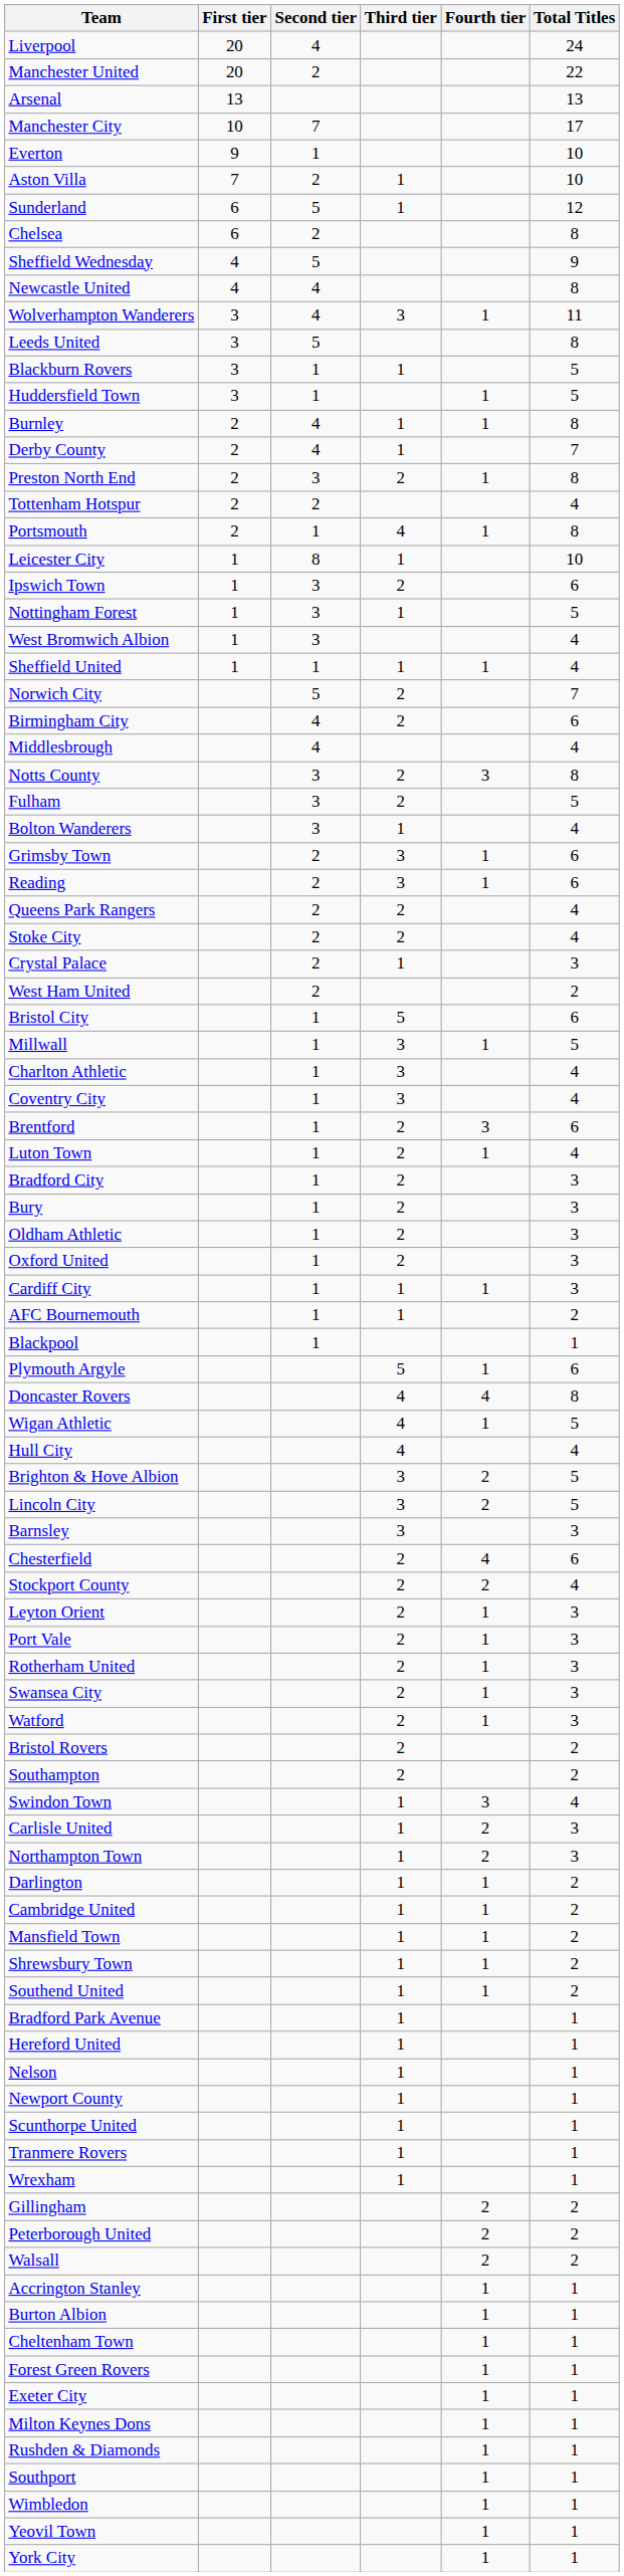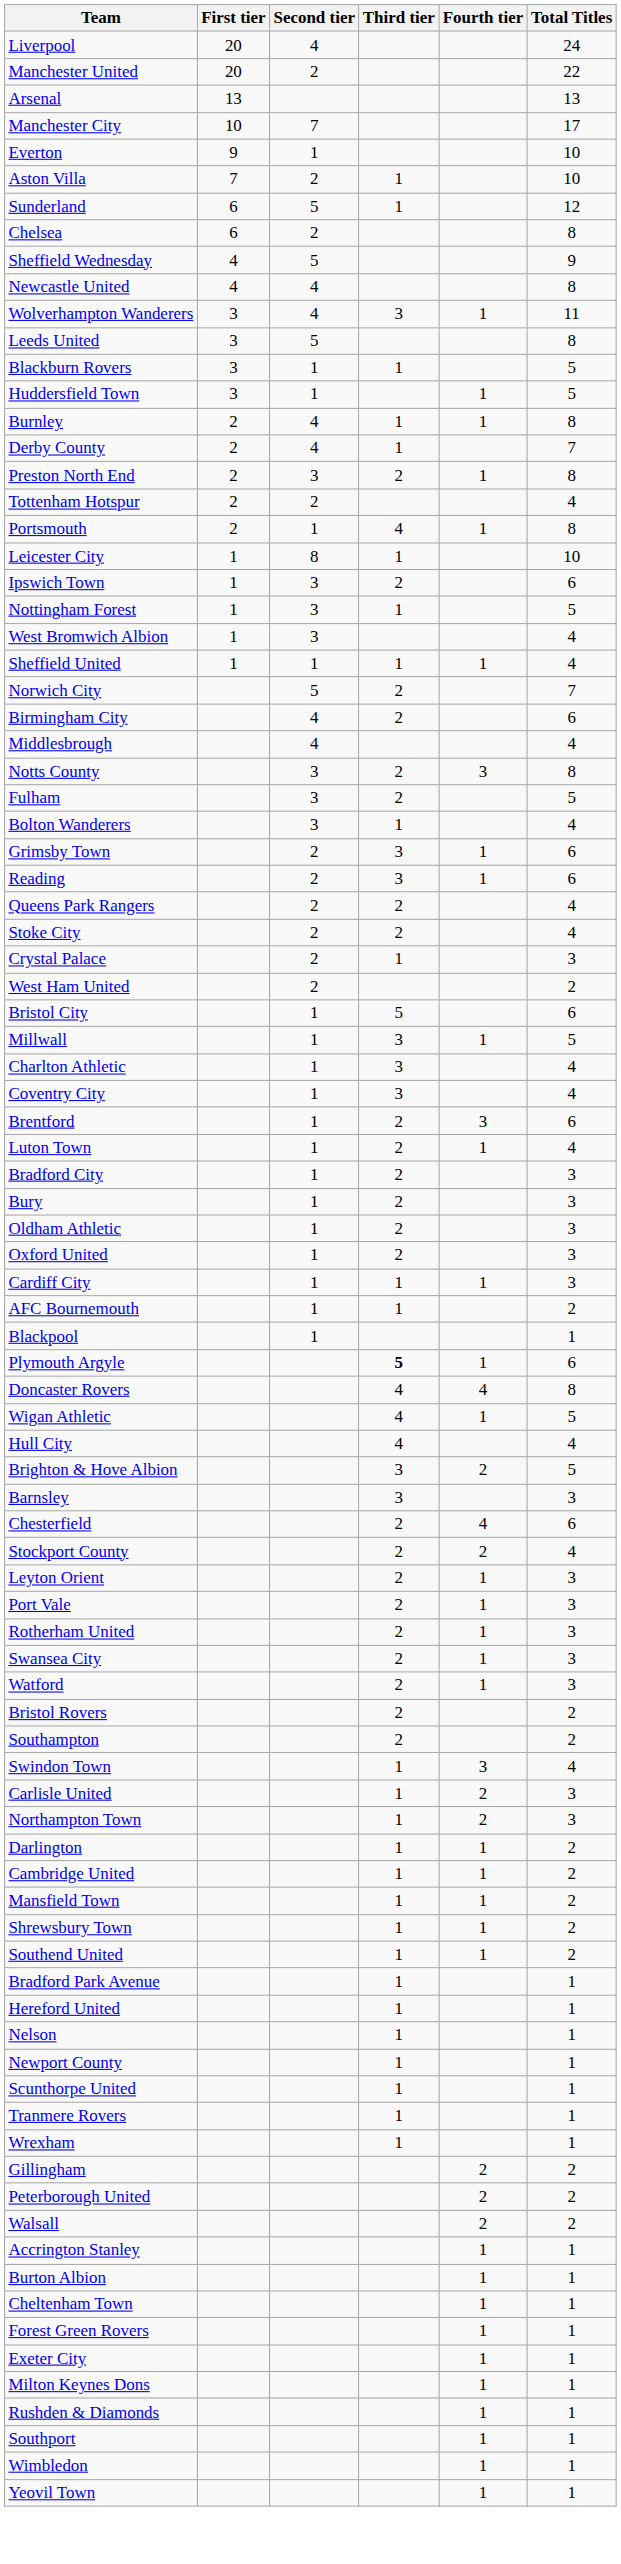 <table class="wikitable sortable" style="text-align:center;">
 <tr>
 <th>Team</th>
 <th>First tier</th>
 <th>Second tier</th>
 <th>Third tier</th>
 <th>Fourth tier</th>
 <th>Total Titles</th>
 </tr>
 <tr>
 <td style="text-align:left;"><a href='#'>Liverpool</a></td>
 <td>20</td>
 <td>4</td>
 <td></td>
 <td></td>
 <td>24</td>
 </tr>
 <tr>
 <td style="text-align:left;"><a href='#'>Manchester United</a></td>
 <td>20</td>
 <td>2</td>
 <td></td>
 <td></td>
 <td>22</td>
 </tr>
 <tr>
 <td style="text-align:left;"><a href='#'>Arsenal</a></td>
 <td>13</td>
 <td></td>
 <td></td>
 <td></td>
 <td>13</td>
 </tr>
 <tr>
 <td style="text-align:left;"><a href='#'>Manchester City</a></td>
 <td>10</td>
 <td>7</td>
 <td></td>
 <td></td>
 <td>17</td>
 </tr>
 <tr>
 <td style="text-align:left;"><a href='#'>Everton</a></td>
 <td>9</td>
 <td>1</td>
 <td></td>
 <td></td>
 <td>10</td>
 </tr>
 <tr>
 <td style="text-align:left;"><a href='#'>Aston Villa</a></td>
 <td>7</td>
 <td>2</td>
 <td>1</td>
 <td></td>
 <td>10</td>
 </tr>
 <tr>
 <td style="text-align:left;"><a href='#'>Sunderland</a></td>
 <td>6</td>
 <td>5</td>
 <td>1</td>
 <td></td>
 <td>12</td>
 </tr>
 <tr>
 <td style="text-align:left;"><a href='#'>Chelsea</a></td>
 <td>6</td>
 <td>2</td>
 <td></td>
 <td></td>
 <td>8</td>
 </tr>
 <tr>
 <td style="text-align:left;"><a href='#'>Sheffield Wednesday</a></td>
 <td>4</td>
 <td>5</td>
 <td></td>
 <td></td>
 <td>9</td>
 </tr>
 <tr>
 <td style="text-align:left;"><a href='#'>Newcastle United</a></td>
 <td>4</td>
 <td>4</td>
 <td></td>
 <td></td>
 <td>8</td>
 </tr>
 <tr>
 <td style="text-align:left;"><a href='#'>Wolverhampton Wanderers</a></td>
 <td>3</td>
 <td>4</td>
 <td>3</td>
 <td>1</td>
 <td>11</td>
 </tr>
 <tr>
 <td style="text-align:left;"><a href='#'>Leeds United</a></td>
 <td>3</td>
 <td>5</td>
 <td></td>
 <td></td>
 <td>8</td>
 </tr>
 <tr>
 <td style="text-align:left;"><a href='#'>Blackburn Rovers</a></td>
 <td>3</td>
 <td>1</td>
 <td>1</td>
 <td></td>
 <td>5</td>
 </tr>
 <tr>
 <td style="text-align:left;"><a href='#'>Huddersfield Town</a></td>
 <td>3</td>
 <td>1</td>
 <td></td>
 <td>1</td>
 <td>5</td>
 </tr>
 <tr>
 <td style="text-align:left;"><a href='#'>Burnley</a></td>
 <td>2</td>
 <td>4</td>
 <td>1</td>
 <td>1</td>
 <td>8</td>
 </tr>
 <tr>
 <td style="text-align:left;"><a href='#'>Derby County</a></td>
 <td>2</td>
 <td>4</td>
 <td>1</td>
 <td></td>
 <td>7</td>
 </tr>
 <tr>
 <td style="text-align:left;"><a href='#'>Preston North End</a></td>
 <td>2</td>
 <td>3</td>
 <td>2</td>
 <td>1</td>
 <td>8</td>
 </tr>
 <tr>
 <td style="text-align:left;"><a href='#'>Tottenham Hotspur</a></td>
 <td>2</td>
 <td>2</td>
 <td></td>
 <td></td>
 <td>4</td>
 </tr>
 <tr>
 <td style="text-align:left;"><a href='#'>Portsmouth</a></td>
 <td>2</td>
 <td>1</td>
 <td>4</td>
 <td>1</td>
 <td>8</td>
 </tr>
 <tr>
 <td style="text-align:left;"><a href='#'>Leicester City</a></td>
 <td>1</td>
 <td>8</td>
 <td>1</td>
 <td></td>
 <td>10</td>
 </tr>
 <tr>
 <td style="text-align:left;"><a href='#'>Ipswich Town</a></td>
 <td>1</td>
 <td>3</td>
 <td>2</td>
 <td></td>
 <td>6</td>
 </tr>
 <tr>
 <td style="text-align:left;"><a href='#'>Nottingham Forest</a></td>
 <td>1</td>
 <td>3</td>
 <td>1</td>
 <td></td>
 <td>5</td>
 </tr>
 <tr>
 <td style="text-align:left;"><a href='#'>West Bromwich Albion</a></td>
 <td>1</td>
 <td>3</td>
 <td></td>
 <td></td>
 <td>4</td>
 </tr>
 <tr>
 <td style="text-align:left;"><a href='#'>Sheffield United</a></td>
 <td>1</td>
 <td>1</td>
 <td>1</td>
 <td>1</td>
 <td>4</td>
 </tr>
 <tr>
 <td style="text-align:left;"><a href='#'>Norwich City</a></td>
 <td></td>
 <td>5</td>
 <td>2</td>
 <td></td>
 <td>7</td>
 </tr>
 <tr>
 <td style="text-align:left;"><a href='#'>Birmingham City</a></td>
 <td></td>
 <td>4</td>
 <td>2</td>
 <td></td>
 <td>6</td>
 </tr>
 <tr>
 <td style="text-align:left;"><a href='#'>Middlesbrough</a></td>
 <td></td>
 <td>4</td>
 <td></td>
 <td></td>
 <td>4</td>
 </tr>
 <tr>
 <td style="text-align:left;"><a href='#'>Notts County</a></td>
 <td></td>
 <td>3</td>
 <td>2</td>
 <td>3</td>
 <td>8</td>
 </tr>
 <tr>
 <td style="text-align:left;"><a href='#'>Fulham</a></td>
 <td></td>
 <td>3</td>
 <td>2</td>
 <td></td>
 <td>5</td>
 </tr>
 <tr>
 <td style="text-align:left;"><a href='#'>Bolton Wanderers</a></td>
 <td></td>
 <td>3</td>
 <td>1</td>
 <td></td>
 <td>4</td>
 </tr>
 <tr>
 <td style="text-align:left;"><a href='#'>Grimsby Town</a></td>
 <td></td>
 <td>2</td>
 <td>3</td>
 <td>1</td>
 <td>6</td>
 </tr>
 <tr>
 <td style="text-align:left;"><a href='#'>Reading</a></td>
 <td></td>
 <td>2</td>
 <td>3</td>
 <td>1</td>
 <td>6</td>
 </tr>
 <tr>
 <td style="text-align:left;"><a href='#'>Queens Park Rangers</a></td>
 <td></td>
 <td>2</td>
 <td>2</td>
 <td></td>
 <td>4</td>
 </tr>
 <tr>
 <td style="text-align:left;"><a href='#'>Stoke City</a></td>
 <td></td>
 <td>2</td>
 <td>2</td>
 <td></td>
 <td>4</td>
 </tr>
 <tr>
 <td style="text-align:left;"><a href='#'>Crystal Palace</a></td>
 <td></td>
 <td>2</td>
 <td>1</td>
 <td></td>
 <td>3</td>
 </tr>
 <tr>
 <td style="text-align:left;"><a href='#'>West Ham United</a></td>
 <td></td>
 <td>2</td>
 <td></td>
 <td></td>
 <td>2</td>
 </tr>
 <tr>
 <td style="text-align:left;"><a href='#'>Bristol City</a></td>
 <td></td>
 <td>1</td>
 <td>5</td>
 <td></td>
 <td>6</td>
 </tr>
 <tr>
 <td style="text-align:left;"><a href='#'>Millwall</a></td>
 <td></td>
 <td>1</td>
 <td>3</td>
 <td>1</td>
 <td>5</td>
 </tr>
 <tr>
 <td style="text-align:left;"><a href='#'>Charlton Athletic</a></td>
 <td></td>
 <td>1</td>
 <td>3</td>
 <td></td>
 <td>4</td>
 </tr>
 <tr>
 <td style="text-align:left;"><a href='#'>Coventry City</a></td>
 <td></td>
 <td>1</td>
 <td>3</td>
 <td></td>
 <td>4</td>
 </tr>
 <tr>
 <td style="text-align:left;"><a href='#'>Brentford</a></td>
 <td></td>
 <td>1</td>
 <td>2</td>
 <td>3</td>
 <td>6</td>
 </tr>
 <tr>
 <td style="text-align:left;"><a href='#'>Luton Town</a></td>
 <td></td>
 <td>1</td>
 <td>2</td>
 <td>1</td>
 <td>4</td>
 </tr>
 <tr>
 <td style="text-align:left;"><a href='#'>Bradford City</a></td>
 <td></td>
 <td>1</td>
 <td>2</td>
 <td></td>
 <td>3</td>
 </tr>
 <tr>
 <td style="text-align:left;"><a href='#'>Bury</a></td>
 <td></td>
 <td>1</td>
 <td>2</td>
 <td></td>
 <td>3</td>
 </tr>
 <tr>
 <td style="text-align:left;"><a href='#'>Oldham Athletic</a></td>
 <td></td>
 <td>1</td>
 <td>2</td>
 <td></td>
 <td>3</td>
 </tr>
 <tr>
 <td style="text-align:left;"><a href='#'>Oxford United</a></td>
 <td></td>
 <td>1</td>
 <td>2</td>
 <td></td>
 <td>3</td>
 </tr>
 <tr>
 <td style="text-align:left;"><a href='#'>Cardiff City</a></td>
 <td></td>
 <td>1</td>
 <td>1</td>
 <td>1</td>
 <td>3</td>
 </tr>
 <tr>
 <td style="text-align:left;"><a href='#'>AFC Bournemouth</a></td>
 <td></td>
 <td>1</td>
 <td>1</td>
 <td></td>
 <td>2</td>
 </tr>
 <tr>
 <td style="text-align:left;"><a href='#'>Blackpool</a></td>
 <td></td>
 <td>1</td>
 <td></td>
 <td></td>
 <td>1</td>
 </tr>
 <tr>
 <td style="text-align:left;"><a href='#'>Plymouth Argyle</a></td>
 <td></td>
 <td></td>
-<td>5</td>
+<td><strong>5</strong></td>
 <td>1</td>
 <td>6</td>
 </tr>
 <tr>
 <td style="text-align:left;"><a href='#'>Doncaster Rovers</a></td>
 <td></td>
 <td></td>
 <td>4</td>
 <td>4</td>
 <td>8</td>
 </tr>
 <tr>
 <td style="text-align:left;"><a href='#'>Wigan Athletic</a></td>
 <td></td>
 <td></td>
 <td>4</td>
 <td>1</td>
 <td>5</td>
 </tr>
 <tr>
 <td style="text-align:left;"><a href='#'>Hull City</a></td>
 <td></td>
 <td></td>
 <td>4</td>
 <td></td>
 <td>4</td>
 </tr>
 <tr>
 <td style="text-align:left;"><a href='#'>Brighton & Hove Albion</a></td>
-<td></td>
-<td></td>
-<td>3</td>
-<td>2</td>
-<td>5</td>
-</tr>
-<tr>
-<td style="text-align:left;"><a href='#'>Lincoln City</a></td>
 <td></td>
 <td></td>
 <td>3</td>
 <td>2</td>
 <td>5</td>
 </tr>
 <tr>
 <td style="text-align:left;"><a href='#'>Barnsley</a></td>
 <td></td>
 <td></td>
 <td>3</td>
 <td></td>
 <td>3</td>
 </tr>
 <tr>
 <td style="text-align:left;"><a href='#'>Chesterfield</a></td>
 <td></td>
 <td></td>
 <td>2</td>
 <td>4</td>
 <td>6</td>
 </tr>
 <tr>
 <td style="text-align:left;"><a href='#'>Stockport County</a></td>
 <td></td>
 <td></td>
 <td>2</td>
 <td>2</td>
 <td>4</td>
 </tr>
 <tr>
 <td style="text-align:left;"><a href='#'>Leyton Orient</a></td>
 <td></td>
 <td></td>
 <td>2</td>
 <td>1</td>
 <td>3</td>
 </tr>
 <tr>
 <td style="text-align:left;"><a href='#'>Port Vale</a></td>
 <td></td>
 <td></td>
 <td>2</td>
 <td>1</td>
 <td>3</td>
 </tr>
 <tr>
 <td style="text-align:left;"><a href='#'>Rotherham United</a></td>
 <td></td>
 <td></td>
 <td>2</td>
 <td>1</td>
 <td>3</td>
 </tr>
 <tr>
 <td style="text-align:left;"><a href='#'>Swansea City</a></td>
 <td></td>
 <td></td>
 <td>2</td>
 <td>1</td>
 <td>3</td>
 </tr>
 <tr>
 <td style="text-align:left;"><a href='#'>Watford</a></td>
 <td></td>
 <td></td>
 <td>2</td>
 <td>1</td>
 <td>3</td>
 </tr>
 <tr>
 <td style="text-align:left;"><a href='#'>Bristol Rovers</a></td>
 <td></td>
 <td></td>
 <td>2</td>
 <td></td>
 <td>2</td>
 </tr>
 <tr>
 <td style="text-align:left;"><a href='#'>Southampton</a></td>
 <td></td>
 <td></td>
 <td>2</td>
 <td></td>
 <td>2</td>
 </tr>
 <tr>
 <td style="text-align:left;"><a href='#'>Swindon Town</a></td>
 <td></td>
 <td></td>
 <td>1</td>
 <td>3</td>
 <td>4</td>
 </tr>
 <tr>
 <td style="text-align:left;"><a href='#'>Carlisle United</a></td>
 <td></td>
 <td></td>
 <td>1</td>
 <td>2</td>
 <td>3</td>
 </tr>
 <tr>
 <td style="text-align:left;"><a href='#'>Northampton Town</a></td>
 <td></td>
 <td></td>
 <td>1</td>
 <td>2</td>
 <td>3</td>
 </tr>
 <tr>
 <td style="text-align:left;"><a href='#'>Darlington</a></td>
 <td></td>
 <td></td>
 <td>1</td>
 <td>1</td>
 <td>2</td>
 </tr>
 <tr>
 <td style="text-align:left;"><a href='#'>Cambridge United</a></td>
 <td></td>
 <td></td>
 <td>1</td>
 <td>1</td>
 <td>2</td>
 </tr>
 <tr>
 <td style="text-align:left;"><a href='#'>Mansfield Town</a></td>
 <td></td>
 <td></td>
 <td>1</td>
 <td>1</td>
 <td>2</td>
 </tr>
 <tr>
 <td style="text-align:left;"><a href='#'>Shrewsbury Town</a></td>
 <td></td>
 <td></td>
 <td>1</td>
 <td>1</td>
 <td>2</td>
 </tr>
 <tr>
 <td style="text-align:left;"><a href='#'>Southend United</a></td>
 <td></td>
 <td></td>
 <td>1</td>
 <td>1</td>
 <td>2</td>
 </tr>
 <tr>
 <td style="text-align:left;"><a href='#'>Bradford Park Avenue</a></td>
 <td></td>
 <td></td>
 <td>1</td>
 <td></td>
 <td>1</td>
 </tr>
 <tr>
 <td style="text-align:left;"><a href='#'>Hereford United</a></td>
 <td></td>
 <td></td>
 <td>1</td>
 <td></td>
 <td>1</td>
 </tr>
 <tr>
 <td style="text-align:left;"><a href='#'>Nelson</a></td>
 <td></td>
 <td></td>
 <td>1</td>
 <td></td>
 <td>1</td>
 </tr>
 <tr>
 <td style="text-align:left;"><a href='#'>Newport County</a></td>
 <td></td>
 <td></td>
 <td>1</td>
 <td></td>
 <td>1</td>
 </tr>
 <tr>
 <td style="text-align:left;"><a href='#'>Scunthorpe United</a></td>
 <td></td>
 <td></td>
 <td>1</td>
 <td></td>
 <td>1</td>
 </tr>
 <tr>
 <td style="text-align:left;"><a href='#'>Tranmere Rovers</a></td>
 <td></td>
 <td></td>
 <td>1</td>
 <td></td>
 <td>1</td>
 </tr>
 <tr>
 <td style="text-align:left;"><a href='#'>Wrexham</a></td>
 <td></td>
 <td></td>
 <td>1</td>
 <td></td>
 <td>1</td>
 </tr>
 <tr>
 <td style="text-align:left;"><a href='#'>Gillingham</a></td>
 <td></td>
 <td></td>
 <td></td>
 <td>2</td>
 <td>2</td>
 </tr>
 <tr>
 <td style="text-align:left;"><a href='#'>Peterborough United</a></td>
 <td></td>
 <td></td>
 <td></td>
 <td>2</td>
 <td>2</td>
 </tr>
 <tr>
 <td style="text-align:left;"><a href='#'>Walsall</a></td>
 <td></td>
 <td></td>
 <td></td>
 <td>2</td>
 <td>2</td>
 </tr>
 <tr>
 <td style="text-align:left;"><a href='#'>Accrington Stanley</a></td>
 <td></td>
 <td></td>
 <td></td>
 <td>1</td>
 <td>1</td>
 </tr>
 <tr>
 <td style="text-align:left;"><a href='#'>Burton Albion</a></td>
 <td></td>
 <td></td>
 <td></td>
 <td>1</td>
 <td>1</td>
 </tr>
 <tr>
 <td style="text-align:left;"><a href='#'>Cheltenham Town</a></td>
 <td></td>
 <td></td>
 <td></td>
 <td>1</td>
 <td>1</td>
 </tr>
 <tr>
 <td style="text-align:left;"><a href='#'>Forest Green Rovers</a></td>
 <td></td>
 <td></td>
 <td></td>
 <td>1</td>
 <td>1</td>
 </tr>
 <tr>
 <td style="text-align:left;"><a href='#'>Exeter City</a></td>
 <td></td>
 <td></td>
 <td></td>
 <td>1</td>
 <td>1</td>
 </tr>
 <tr>
 <td style="text-align:left;"><a href='#'>Milton Keynes Dons</a></td>
 <td></td>
 <td></td>
 <td></td>
 <td>1</td>
 <td>1</td>
 </tr>
 <tr>
 <td style="text-align:left;"><a href='#'>Rushden & Diamonds</a></td>
 <td></td>
 <td></td>
 <td></td>
 <td>1</td>
 <td>1</td>
 </tr>
 <tr>
 <td style="text-align:left;"><a href='#'>Southport</a></td>
 <td></td>
 <td></td>
 <td></td>
 <td>1</td>
 <td>1</td>
 </tr>
 <tr>
 <td style="text-align:left;"><a href='#'>Wimbledon</a></td>
 <td></td>
 <td></td>
 <td></td>
 <td>1</td>
 <td>1</td>
 </tr>
 <tr>
 <td style="text-align:left;"><a href='#'>Yeovil Town</a></td>
 <td></td>
 <td></td>
 <td></td>
 <td>1</td>
 <td>1</td>
 </tr>
-<tr>
-<td style="text-align:left;"><a href='#'>York City</a></td>
-<td></td>
-<td></td>
-<td></td>
-<td>1</td>
-<td>1</td>
-</tr>
 </table>
